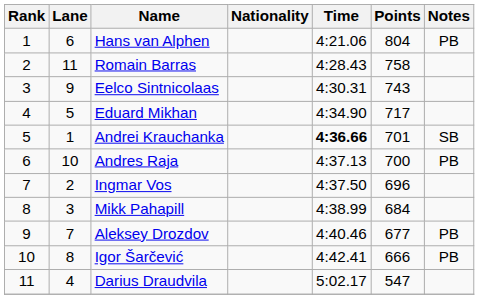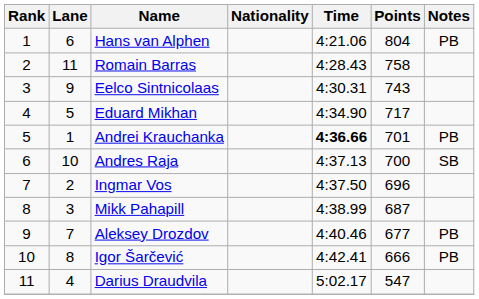 <table class="wikitable sortable" style="text-align:center">
 <tr>
 <th>Rank</th>
 <th>Lane</th>
 <th>Name</th>
 <th>Nationality</th>
 <th>Time</th>
 <th>Points</th>
 <th>Notes</th>
 </tr>
 <tr>
 <td>1</td>
 <td>6</td>
 <td align="left"><a href='#'>Hans van Alphen</a></td>
 <td align=left></td>
 <td>4:21.06</td>
 <td>804</td>
 <td>PB</td>
 </tr>
 <tr>
 <td>2</td>
 <td>11</td>
 <td align="left"><a href='#'>Romain Barras</a></td>
 <td align=left></td>
 <td>4:28.43</td>
 <td>758</td>
 <td></td>
 </tr>
 <tr>
 <td>3</td>
 <td>9</td>
 <td align="left"><a href='#'>Eelco Sintnicolaas</a></td>
 <td align=left></td>
 <td>4:30.31</td>
 <td>743</td>
 <td></td>
 </tr>
 <tr>
 <td>4</td>
 <td>5</td>
 <td align="left"><a href='#'>Eduard Mikhan</a></td>
 <td align=left></td>
 <td>4:34.90</td>
 <td>717</td>
 <td></td>
 </tr>
 <tr>
 <td>5</td>
 <td>1</td>
 <td align="left"><a href='#'>Andrei Krauchanka</a></td>
 <td align=left></td>
 <td><strong>4:36.66</strong></td>
 <td>701</td>
-<td>SB</td>
+<td>PB</td>
 </tr>
 <tr>
 <td>6</td>
 <td>10</td>
 <td align="left"><a href='#'>Andres Raja</a></td>
 <td align=left></td>
 <td>4:37.13</td>
 <td>700</td>
-<td>PB</td>
+<td>SB</td>
 </tr>
 <tr>
 <td>7</td>
 <td>2</td>
 <td align="left"><a href='#'>Ingmar Vos</a></td>
 <td align=left></td>
 <td>4:37.50</td>
 <td>696</td>
 <td></td>
 </tr>
 <tr>
 <td>8</td>
 <td>3</td>
 <td align="left"><a href='#'>Mikk Pahapill</a></td>
 <td align=left></td>
 <td>4:38.99</td>
-<td>684</td>
+<td>687</td>
 <td></td>
 </tr>
 <tr>
 <td>9</td>
 <td>7</td>
 <td align="left"><a href='#'>Aleksey Drozdov</a></td>
 <td align=left></td>
 <td>4:40.46</td>
 <td>677</td>
 <td>PB</td>
 </tr>
 <tr>
 <td>10</td>
 <td>8</td>
 <td align="left"><a href='#'>Igor Šarčević</a></td>
 <td align=left></td>
 <td>4:42.41</td>
 <td>666</td>
 <td>PB</td>
 </tr>
 <tr>
 <td>11</td>
 <td>4</td>
 <td align="left"><a href='#'>Darius Draudvila</a></td>
 <td align=left></td>
 <td>5:02.17</td>
 <td>547</td>
 <td></td>
 </tr>
 <tr>
 </tr>
 </table>
